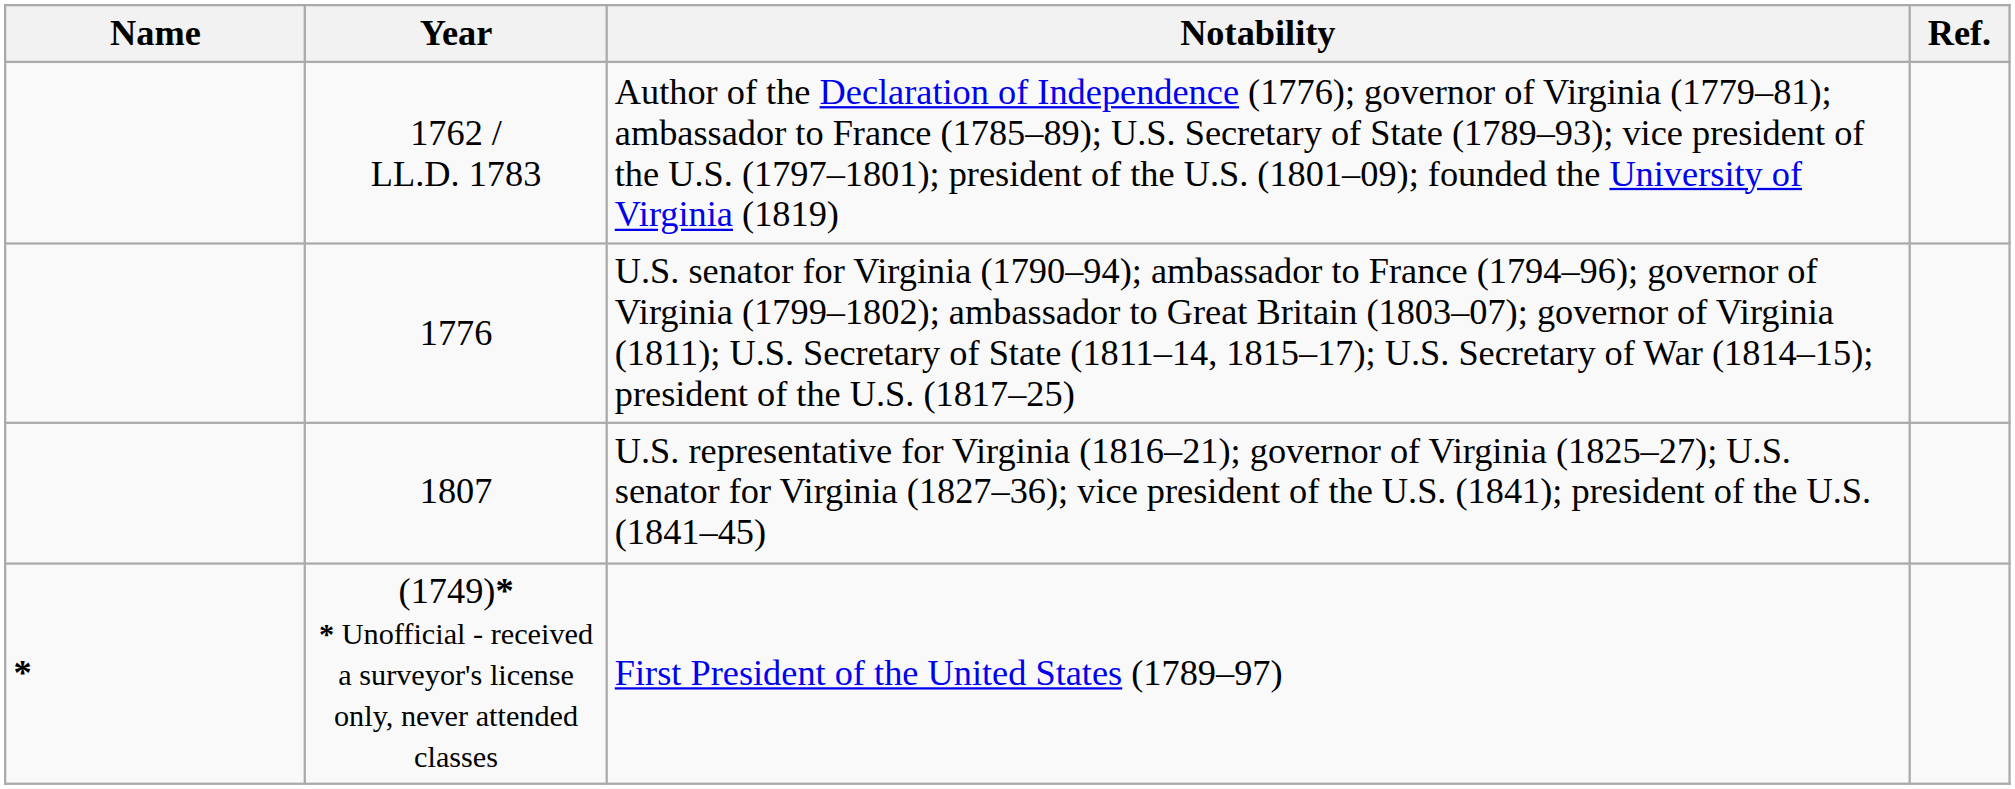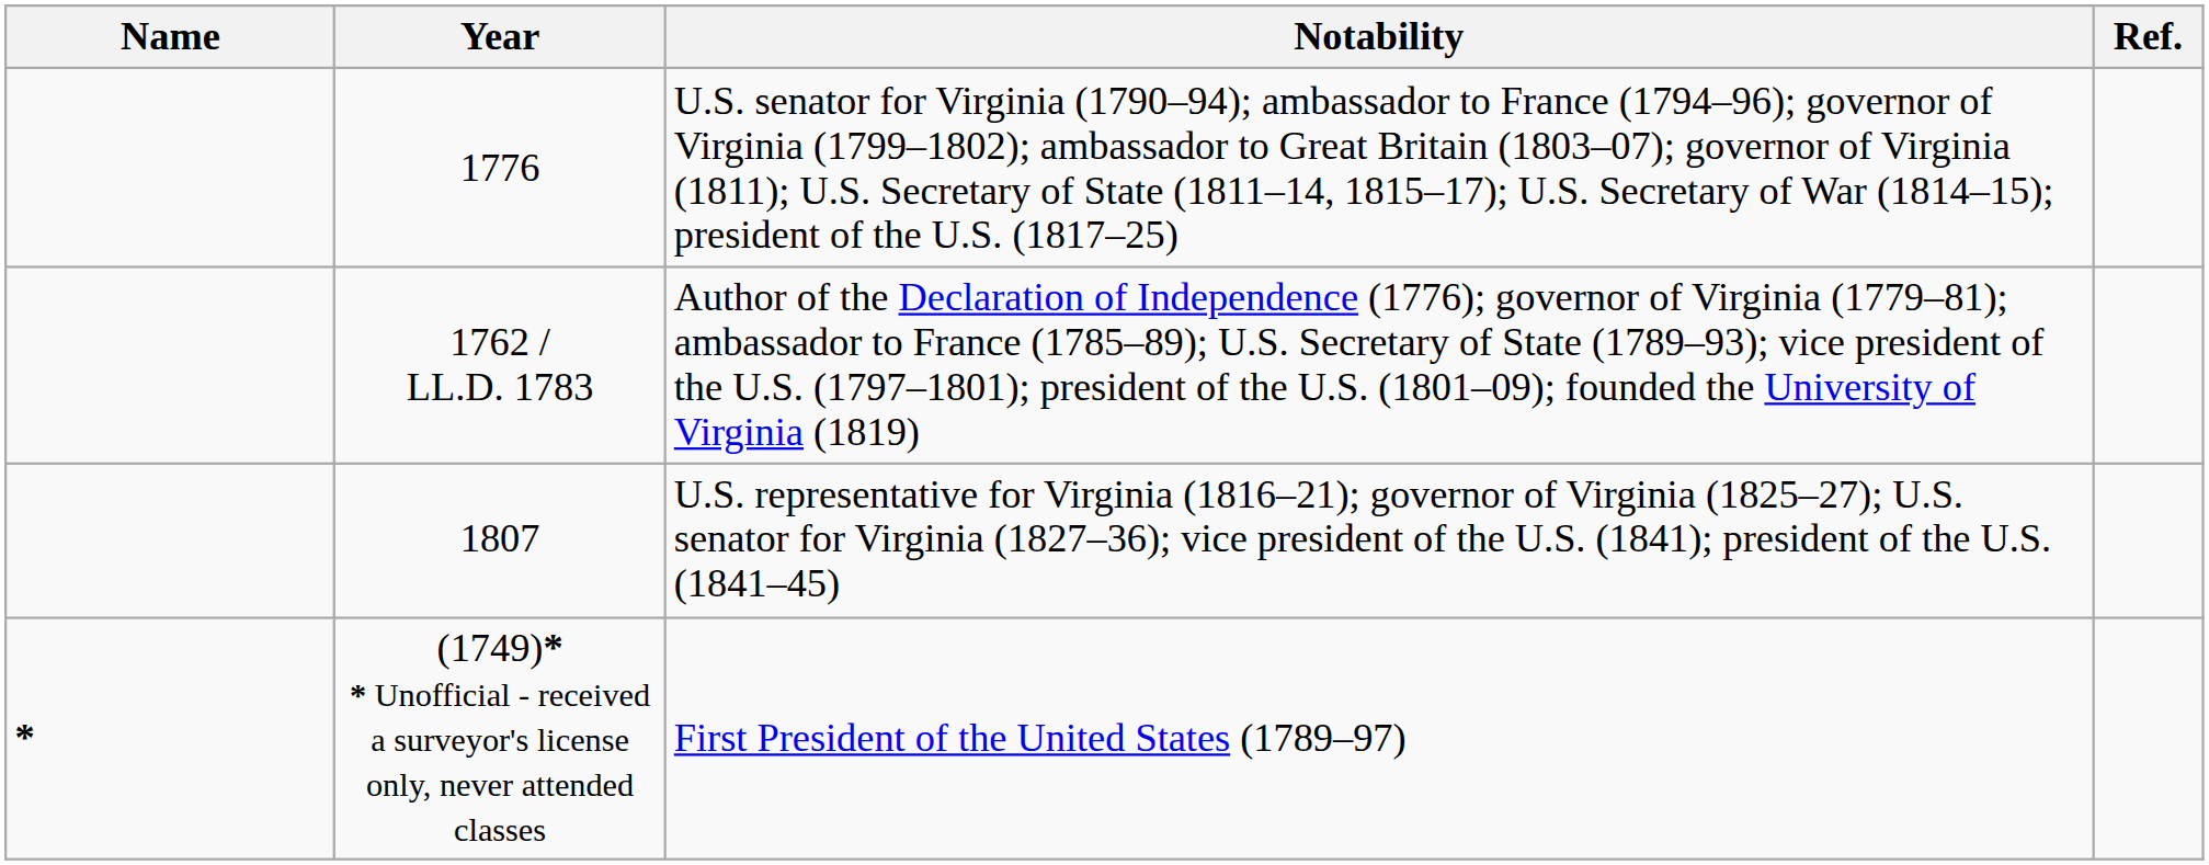 <table class="wikitable sortable" style="width:100%">
 <tr>
 <th width="15%">Name</th>
 <th width="15%">Year</th>
 <th width="65%" class="unsortable">Notability</th>
 <th width="5%" class="unsortable">Ref.</th>
 </tr>
 <tr>
 <td></td>
-<td align="center">1762 /<br> LL.D. 1783</td>
-<td>Author of the <a href='#'>Declaration of Independence</a> (1776); governor of Virginia (1779–81); ambassador to France (1785–89); U.S. Secretary of State (1789–93); vice president of the U.S. (1797–1801); president of the U.S. (1801–09); founded the <a href='#'>University of Virginia</a> (1819)</td>
+<td align="center">1776</td>
+<td>U.S. senator for Virginia (1790–94); ambassador to France (1794–96); governor of Virginia (1799–1802); ambassador to Great Britain (1803–07); governor of Virginia (1811); U.S. Secretary of State (1811–14, 1815–17); U.S. Secretary of War (1814–15); president of the U.S. (1817–25)</td>
 <td align="center"></td>
 </tr>
 <tr>
 <td></td>
-<td align="center">1776</td>
-<td>U.S. senator for Virginia (1790–94); ambassador to France (1794–96); governor of Virginia (1799–1802); ambassador to Great Britain (1803–07); governor of Virginia (1811); U.S. Secretary of State (1811–14, 1815–17); U.S. Secretary of War (1814–15); president of the U.S. (1817–25)</td>
+<td align="center">1762 /<br> LL.D. 1783</td>
+<td>Author of the <a href='#'>Declaration of Independence</a> (1776); governor of Virginia (1779–81); ambassador to France (1785–89); U.S. Secretary of State (1789–93); vice president of the U.S. (1797–1801); president of the U.S. (1801–09); founded the <a href='#'>University of Virginia</a> (1819)</td>
 <td align="center"></td>
 </tr>
 <tr>
 <td></td>
 <td align="center">1807</td>
 <td>U.S. representative for Virginia (1816–21); governor of Virginia (1825–27); U.S. senator for Virginia (1827–36); vice president of the U.S. (1841); president of the U.S. (1841–45)</td>
 <td align="center"></td>
 </tr>
 <tr>
 <td><strong>*</strong></td>
 <td align="center">(1749)<strong>*</strong> <br><small><strong>*</strong> Unofficial - received a surveyor's license only, never attended classes</small></td>
 <td><a href='#'>First President of the United States</a> (1789–97)</td>
 <td align="center"></td>
 </tr>
 </table>
